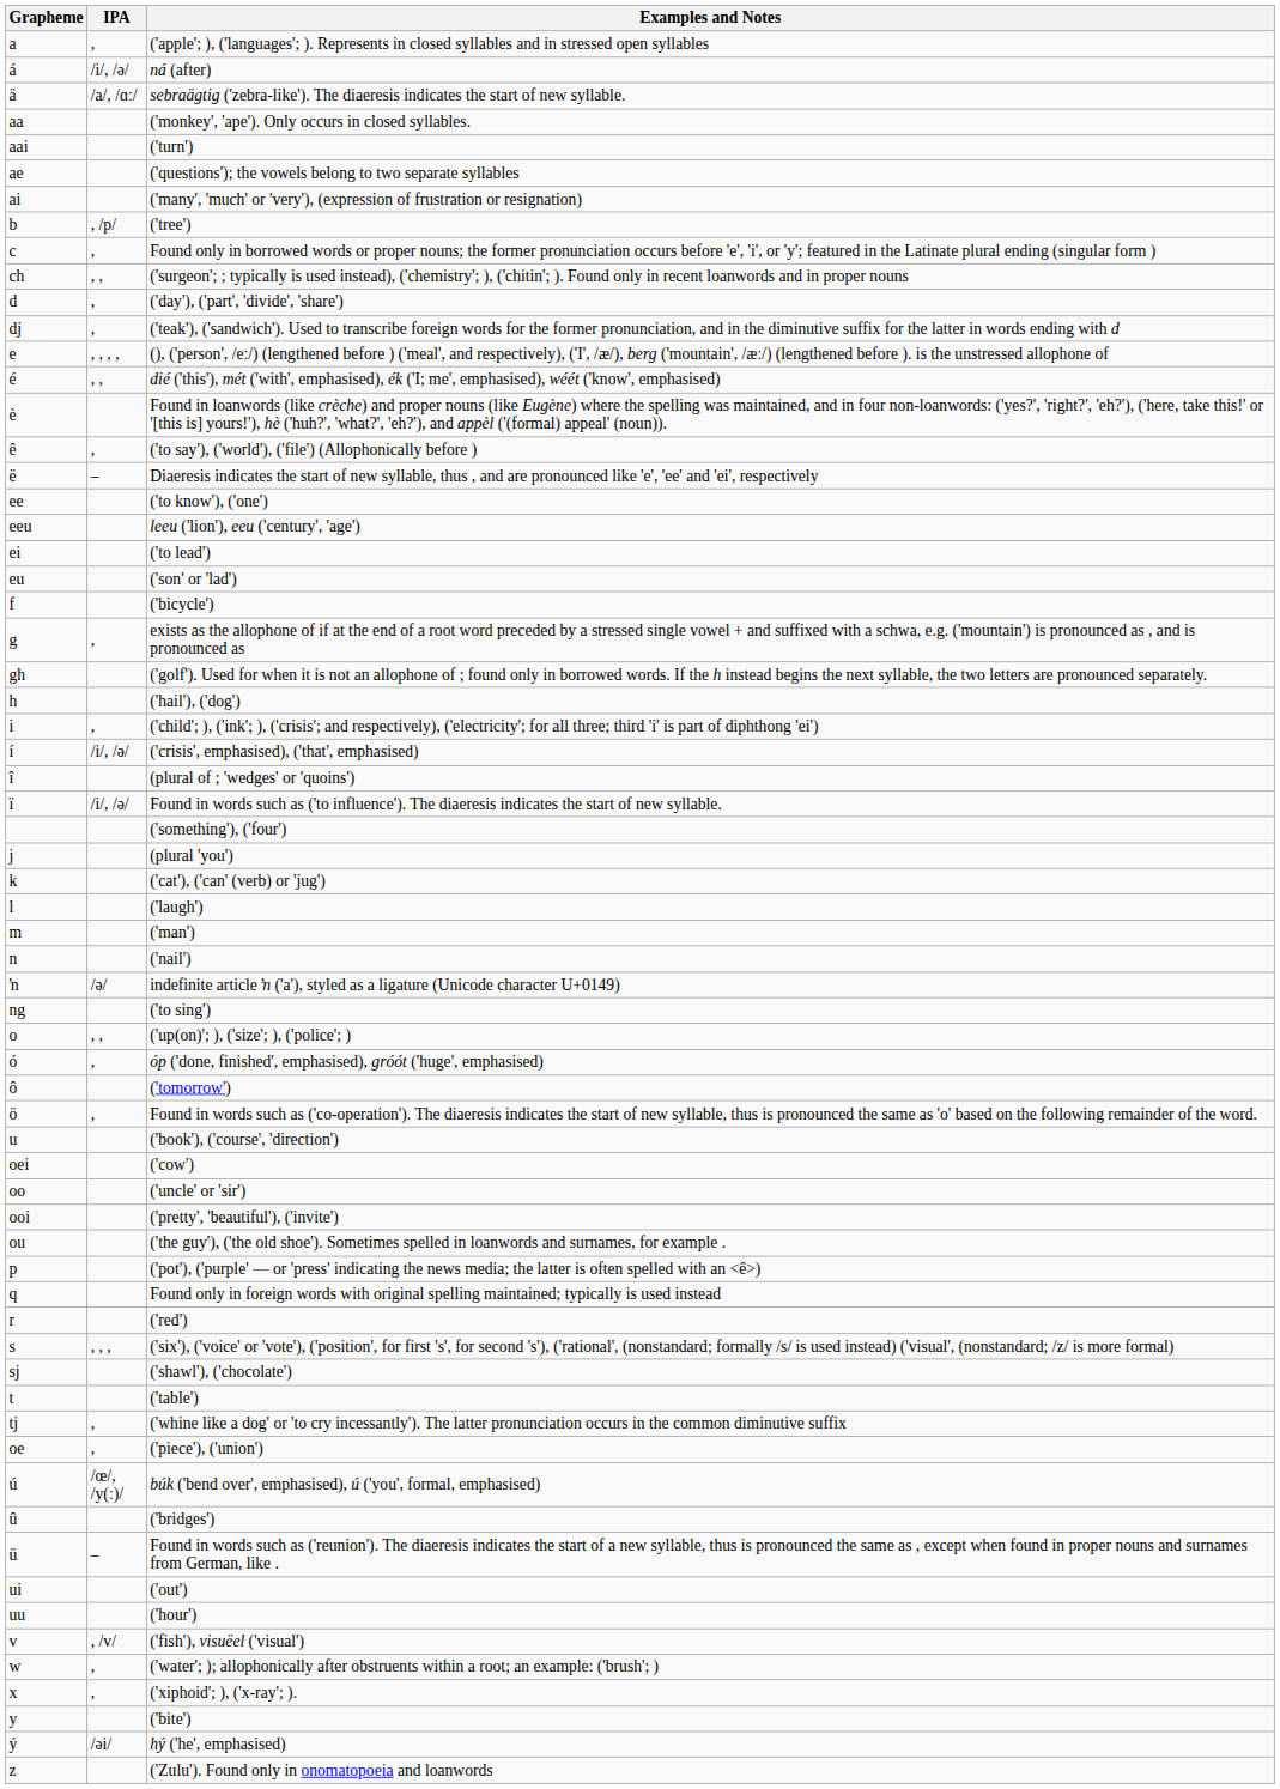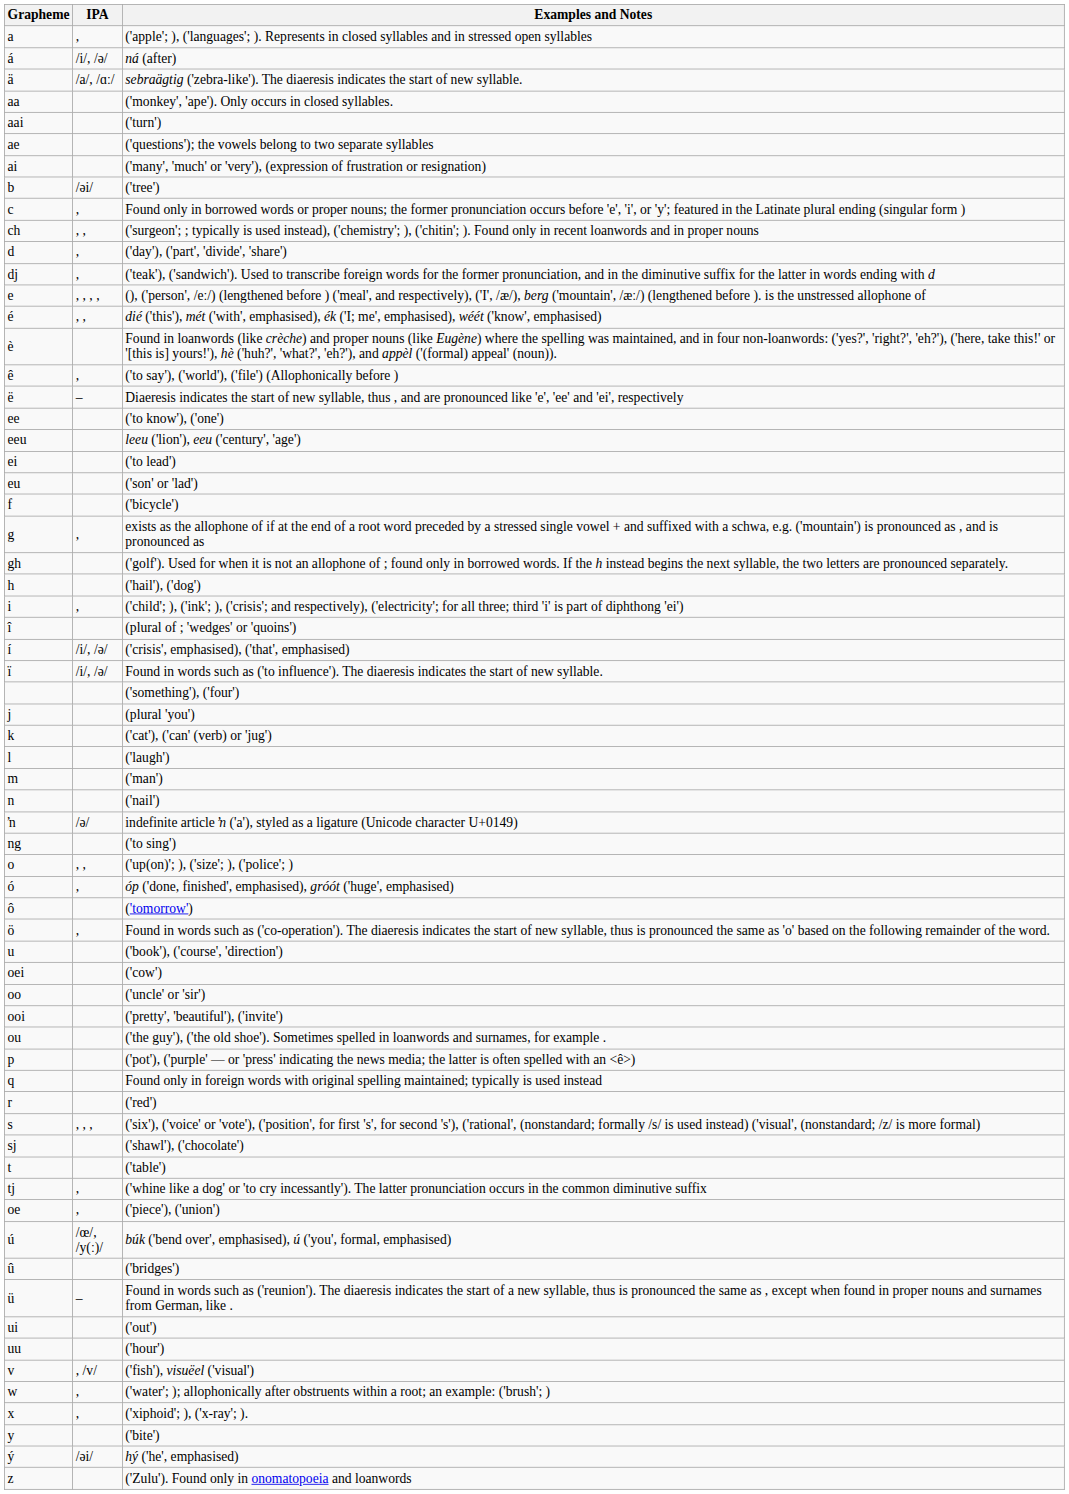 <table class="wikitable">
 <tr>
 <th>Grapheme</th>
 <th>IPA</th>
 <th>Examples and Notes</th>
 </tr>
 <tr>
 <td>a</td>
 <td>, </td>
 <td><em></em> ('apple'; ), <em></em> ('languages'; ). Represents  in closed syllables and  in stressed open syllables</td>
 </tr>
 <tr>
 <td>á</td>
 <td>/i/, /ə/</td>
 <td><em>ná</em> (after)</td>
 </tr>
 <tr>
 <td>ä</td>
 <td>/a/, /ɑː/</td>
 <td><em>sebraägtig</em> ('zebra-like'). The diaeresis indicates the start of new syllable.</td>
 </tr>
 <tr>
 <td>aa</td>
 <td></td>
 <td><em></em> ('monkey', 'ape'). Only occurs in closed syllables.</td>
 </tr>
 <tr>
 <td>aai</td>
 <td></td>
 <td><em></em> ('turn')</td>
 </tr>
 <tr>
 <td>ae</td>
 <td></td>
 <td><em></em> ('questions'); the vowels belong to two separate syllables</td>
 </tr>
 <tr>
 <td>ai</td>
 <td></td>
 <td><em></em> ('many', 'much' or 'very'), <em></em> (expression of frustration or resignation)</td>
 </tr>
 <tr>
 <td>b</td>
-<td>, /p/</td>
+<td>/əi/</td>
 <td><em></em> ('tree')</td>
 </tr>
 <tr>
 <td>c</td>
 <td>, </td>
 <td>Found only in borrowed words or proper nouns; the former pronunciation occurs before 'e', 'i', or 'y'; featured in the Latinate plural ending <em></em> (singular form <em></em>)</td>
 </tr>
 <tr>
 <td>ch</td>
 <td>, , </td>
 <td><em></em> ('surgeon'; ; typically <em></em> is used instead), <em></em> ('chemistry'; ), <em></em> ('chitin'; ). Found only in recent loanwords and in proper nouns</td>
 </tr>
 <tr>
 <td>d</td>
 <td>, </td>
 <td><em></em> ('day'), <em></em> ('part', 'divide', 'share')</td>
 </tr>
 <tr>
 <td>dj</td>
 <td>, </td>
 <td><em></em> ('teak'), <em></em> ('sandwich'). Used to transcribe foreign words for the former pronunciation, and in the diminutive suffix <em></em> for the latter in words ending with <em>d</em></td>
 </tr>
 <tr>
 <td>e</td>
 <td>, , , , </td>
 <td><em></em> (), <em></em> ('person', /eː/) (lengthened before ) <em></em> ('meal',  and  respectively), <em></em> ('I', /æ/), <em>berg</em> ('mountain', /æː/) (lengthened before ).  is the unstressed allophone of </td>
 </tr>
 <tr>
 <td>é</td>
 <td>, , </td>
 <td><em>dié</em> ('this'), <em>mét</em> ('with', emphasised), <em>ék</em> ('I; me', emphasised), <em>wéét</em> ('know', emphasised)</td>
 </tr>
 <tr>
 <td>è</td>
 <td></td>
 <td>Found in loanwords (like <em>crèche</em>) and proper nouns (like <em>Eugène</em>) where the spelling was maintained, and in four non-loanwords: <em></em> ('yes?', 'right?', 'eh?'), <em></em> ('here, take this!' or '[this is] yours!'), <em>hè</em> ('huh?', 'what?', 'eh?'), and <em>appèl</em> ('(formal) appeal' (noun)).</td>
 </tr>
 <tr>
 <td>ê</td>
 <td>, </td>
 <td><em></em> ('to say'), <em></em> ('world'),  ('file') (Allophonically  before )</td>
 </tr>
 <tr>
 <td>ë</td>
 <td>–</td>
 <td>Diaeresis indicates the start of new syllable, thus <em></em>, <em></em> and <em></em> are pronounced like 'e', 'ee' and 'ei', respectively</td>
 </tr>
 <tr>
 <td>ee</td>
 <td></td>
 <td><em></em> ('to know'), <em></em> ('one')</td>
 </tr>
 <tr>
 <td>eeu</td>
 <td></td>
 <td><em>leeu</em> ('lion'), <em>eeu</em> ('century', 'age')</td>
 </tr>
 <tr>
 <td>ei</td>
 <td></td>
 <td><em></em> ('to lead')</td>
 </tr>
 <tr>
 <td>eu</td>
 <td></td>
 <td><em></em> ('son' or 'lad')</td>
 </tr>
 <tr>
 <td>f</td>
 <td></td>
 <td><em></em> ('bicycle')</td>
 </tr>
 <tr>
 <td>g</td>
 <td>, </td>
 <td> exists as the allophone of  if at the end of a root word preceded by a stressed single vowel +  and suffixed with a schwa, e.g.  ('mountain') is pronounced as , and  is pronounced as </td>
 </tr>
 <tr>
 <td>gh</td>
 <td></td>
 <td><em></em> ('golf'). Used for  when it is not an allophone of ; found only in borrowed words. If the <em>h</em> instead begins the next syllable, the two letters are pronounced separately.</td>
 </tr>
 <tr>
 <td>h</td>
 <td></td>
 <td><em></em> ('hail'), <em></em> ('dog')</td>
 </tr>
 <tr>
 <td>i</td>
 <td>, </td>
 <td><em></em> ('child'; ), <em></em> ('ink'; ), <em></em> ('crisis';  and  respectively), <em></em> ('electricity';  for all three; third 'i' is part of diphthong 'ei')</td>
 </tr>
 <tr>
+<td>î</td>
+<td></td>
+<td><em></em> (plural of <em></em>; 'wedges' or 'quoins')</td>
+</tr>
+<tr>
 <td>í</td>
 <td>/i/, /ə/</td>
 <td><em></em> ('crisis', emphasised), <em></em> ('that', emphasised)</td>
-</tr>
-<tr>
-<td>î</td>
-<td></td>
-<td><em></em> (plural of <em></em>; 'wedges' or 'quoins')</td>
 </tr>
 <tr>
 <td>ï</td>
 <td>/i/, /ə/</td>
 <td>Found in words such as <em></em> ('to influence'). The diaeresis indicates the start of new syllable.</td>
 </tr>
 <tr>
 <td></td>
 <td></td>
 <td><em></em> ('something'), <em></em> ('four')</td>
 </tr>
 <tr>
 <td>j</td>
 <td></td>
 <td><em></em> (plural 'you')</td>
 </tr>
 <tr>
 <td>k</td>
 <td></td>
 <td><em></em> ('cat'), <em></em> ('can' (verb) or 'jug')</td>
 </tr>
 <tr>
 <td>l</td>
 <td></td>
 <td><em></em> ('laugh')</td>
 </tr>
 <tr>
 <td>m</td>
 <td></td>
 <td><em></em> ('man')</td>
 </tr>
 <tr>
 <td>n</td>
 <td></td>
 <td><em></em> ('nail')</td>
 </tr>
 <tr>
 <td>ŉ</td>
 <td>/ə/</td>
 <td>indefinite article <em>ŉ</em> ('a'), styled as a ligature (Unicode character U+0149)</td>
 </tr>
 <tr>
 <td>ng</td>
 <td></td>
 <td><em></em> ('to sing')</td>
 </tr>
 <tr>
 <td>o</td>
 <td>, , </td>
 <td><em></em> ('up(on)'; ), <em></em> ('size'; ), <em></em> ('police'; )</td>
 </tr>
 <tr>
 <td>ó</td>
 <td>, </td>
 <td><em>óp</em> ('done, finished', emphasised), <em>gróót</em> ('huge', emphasised)</td>
 </tr>
 <tr>
 <td>ô</td>
 <td></td>
 <td><em></em> (<a href='#'>'tomorrow'</a>)</td>
 </tr>
 <tr>
 <td>ö</td>
 <td>, </td>
 <td>Found in words such as <em></em> ('co-operation'). The diaeresis indicates the start of new syllable, thus <em></em> is pronounced the same as 'o' based on the following remainder of the word.</td>
 </tr>
 <tr>
 <td>u</td>
 <td></td>
 <td><em></em> ('book'), <em></em> ('course', 'direction')</td>
 </tr>
 <tr>
 <td>oei</td>
 <td></td>
 <td><em></em> ('cow')</td>
 </tr>
 <tr>
 <td>oo</td>
 <td></td>
 <td><em></em> ('uncle' or 'sir')</td>
 </tr>
 <tr>
 <td>ooi</td>
 <td></td>
 <td><em></em> ('pretty', 'beautiful'), <em></em> ('invite')</td>
 </tr>
 <tr>
 <td>ou</td>
 <td></td>
 <td><em></em> ('the guy'), <em></em> ('the old shoe'). Sometimes spelled <em></em> in loanwords and surnames, for example .</td>
 </tr>
 <tr>
 <td>p</td>
 <td></td>
 <td><em></em> ('pot'), <em></em> ('purple' — or 'press' indicating the news media; the latter is often spelled with an <ê>)</td>
 </tr>
 <tr>
 <td>q</td>
 <td></td>
 <td>Found only in foreign words with original spelling maintained; typically <em></em> is used instead</td>
 </tr>
 <tr>
 <td>r</td>
 <td></td>
 <td><em></em> ('red')</td>
 </tr>
 <tr>
 <td>s</td>
 <td>, , , </td>
 <td><em></em> ('six'), <em></em> ('voice' or 'vote'), <em></em> ('position',  for first 's',  for second 's'), <em></em> ('rational',  (nonstandard; formally /s/ is used instead) <em></em> ('visual',  (nonstandard; /z/ is more formal)</td>
 </tr>
 <tr>
 <td>sj</td>
 <td></td>
 <td><em></em> ('shawl'), <em></em> ('chocolate')</td>
 </tr>
 <tr>
 <td>t</td>
 <td></td>
 <td><em></em> ('table')</td>
 </tr>
 <tr>
 <td>tj</td>
 <td>, </td>
 <td><em></em> ('whine like a dog' or 'to cry incessantly'). The latter pronunciation occurs in the common diminutive suffix <em></em></td>
 </tr>
 <tr>
 <td>oe</td>
 <td>, </td>
 <td> ('piece'),  ('union')</td>
 </tr>
 <tr>
 <td>ú</td>
 <td>/œ/, /y(ː)/</td>
 <td><em>búk</em> ('bend over', emphasised), <em>ú</em> ('you', formal, emphasised)</td>
 </tr>
 <tr>
 <td>û</td>
 <td></td>
 <td><em></em> ('bridges')</td>
 </tr>
 <tr>
 <td>ü</td>
 <td>–</td>
 <td>Found in words such as <em></em> ('reunion'). The diaeresis indicates the start of a new syllable, thus <em></em> is pronounced the same as <em></em>, except when found in proper nouns and surnames from German, like .</td>
 </tr>
 <tr>
 <td>ui</td>
 <td></td>
 <td><em></em> ('out')</td>
 </tr>
 <tr>
 <td>uu</td>
 <td></td>
 <td><em></em> ('hour')</td>
 </tr>
 <tr>
 <td>v</td>
 <td>, /v/</td>
 <td><em></em> ('fish'), <em>visuëel</em> ('visual')</td>
 </tr>
 <tr>
 <td>w</td>
 <td>, </td>
 <td><em></em> ('water'; ); allophonically  after obstruents within a root; an example: <em></em> ('brush'; )</td>
 </tr>
 <tr>
 <td>x</td>
 <td>, </td>
 <td><em></em> ('xiphoid'; ), <em></em> ('x-ray'; ).</td>
 </tr>
 <tr>
 <td>y</td>
 <td></td>
 <td><em></em> ('bite')</td>
 </tr>
 <tr>
 <td>ý</td>
 <td>/əi/</td>
 <td><em>hý</em> ('he', emphasised)</td>
 </tr>
 <tr>
 <td>z</td>
 <td></td>
 <td><em></em> ('Zulu'). Found only in <a href='#'>onomatopoeia</a> and loanwords</td>
 </tr>
 </table>
